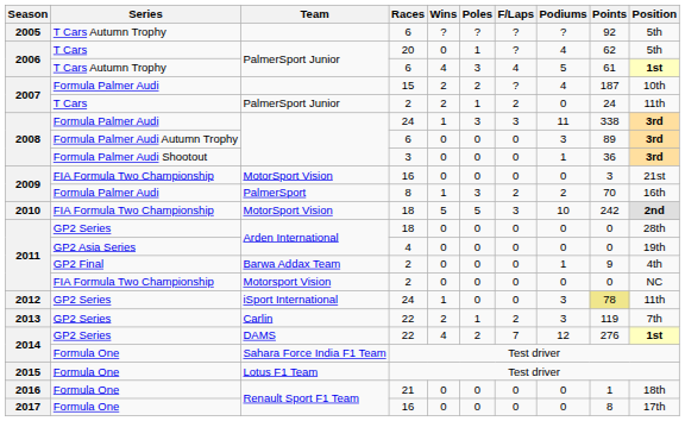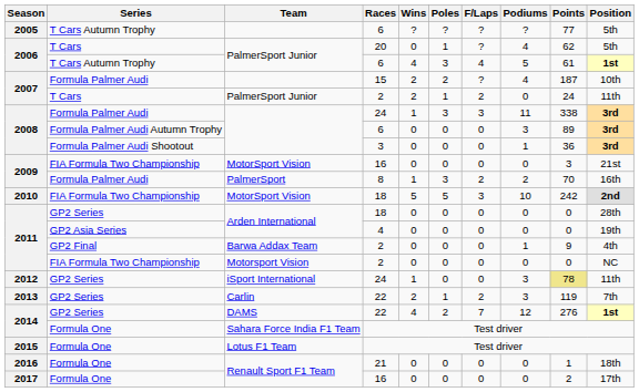 <table class="wikitable" style="font-size: 90%; text-align:center">
 <tr>
 <th>Season</th>
 <th>Series</th>
 <th>Team</th>
 <th>Races</th>
 <th>Wins</th>
 <th>Poles</th>
 <th>F/Laps</th>
 <th>Podiums</th>
 <th>Points</th>
 <th>Position</th>
 </tr>
 <tr>
 <th>2005</th>
 <td align=left><a href='#'>T Cars</a> Autumn Trophy</td>
 <td align=left></td>
 <td>6</td>
 <td>?</td>
 <td>?</td>
 <td>?</td>
 <td>?</td>
-<td>92</td>
+<td>77</td>
 <td>5th</td>
 </tr>
 <tr>
 <th rowspan=2>2006</th>
 <td align=left><a href='#'>T Cars</a></td>
 <td rowspan="2" style="text-align:left;">PalmerSport Junior</td>
 <td>20</td>
 <td>0</td>
 <td>1</td>
 <td>?</td>
 <td>4</td>
 <td>62</td>
 <td>5th</td>
 </tr>
 <tr>
 <td align=left><a href='#'>T Cars</a> Autumn Trophy</td>
 <td>6</td>
 <td>4</td>
 <td>3</td>
 <td>4</td>
 <td>5</td>
 <td>61</td>
 <td style="background:#FFFFBF;"><strong>1st</strong></td>
 </tr>
 <tr>
 <th rowspan=2>2007</th>
 <td align=left><a href='#'>Formula Palmer Audi</a></td>
 <td align=left></td>
 <td>15</td>
 <td>2</td>
 <td>2</td>
 <td>?</td>
 <td>4</td>
 <td>187</td>
 <td>10th</td>
 </tr>
 <tr>
 <td align=left><a href='#'>T Cars</a></td>
 <td align=left>PalmerSport Junior</td>
 <td>2</td>
 <td>2</td>
 <td>1</td>
 <td>2</td>
 <td>0</td>
 <td>24</td>
 <td>11th</td>
 </tr>
 <tr>
 <th rowspan=3>2008</th>
 <td align=left><a href='#'>Formula Palmer Audi</a></td>
 <td rowspan="3" style="text-align:left;"></td>
 <td>24</td>
 <td>1</td>
 <td>3</td>
 <td>3</td>
 <td>11</td>
 <td>338</td>
 <td style="background:#FFDF9F;"><strong>3rd</strong></td>
 </tr>
 <tr>
 <td align=left><a href='#'>Formula Palmer Audi</a> Autumn Trophy</td>
 <td>6</td>
 <td>0</td>
 <td>0</td>
 <td>0</td>
 <td>3</td>
 <td>89</td>
 <td style="background:#FFDF9F;"><strong>3rd</strong></td>
 </tr>
 <tr>
 <td align=left><a href='#'>Formula Palmer Audi</a> Shootout</td>
 <td>3</td>
 <td>0</td>
 <td>0</td>
 <td>0</td>
 <td>1</td>
 <td>36</td>
 <td style="background:#FFDF9F;"><strong>3rd</strong></td>
 </tr>
 <tr>
 <th rowspan=2>2009</th>
 <td align=left><a href='#'>FIA Formula Two Championship</a></td>
 <td style="text-align:left;"><a href='#'>MotorSport Vision</a></td>
 <td>16</td>
 <td>0</td>
 <td>0</td>
 <td>0</td>
 <td>0</td>
 <td>3</td>
 <td>21st</td>
 </tr>
 <tr>
 <td align=left><a href='#'>Formula Palmer Audi</a></td>
 <td align=left><a href='#'>PalmerSport</a></td>
 <td>8</td>
 <td>1</td>
 <td>3</td>
 <td>2</td>
 <td>2</td>
 <td>70</td>
 <td>16th</td>
 </tr>
 <tr>
 <th>2010</th>
 <td align=left><a href='#'>FIA Formula Two Championship</a></td>
 <td style="text-align:left;"><a href='#'>MotorSport Vision</a></td>
 <td>18</td>
 <td>5</td>
 <td>5</td>
 <td>3</td>
 <td>10</td>
 <td>242</td>
 <td style="background:#DFDFDF;"><strong>2nd</strong></td>
 </tr>
 <tr>
 <th rowspan=4>2011</th>
 <td align=left><a href='#'>GP2 Series</a></td>
 <td style="text-align:left;" rowspan="2"><a href='#'>Arden International</a></td>
 <td>18</td>
 <td>0</td>
 <td>0</td>
 <td>0</td>
 <td>0</td>
 <td>0</td>
 <td>28th</td>
 </tr>
 <tr>
 <td align=left><a href='#'>GP2 Asia Series</a></td>
 <td>4</td>
 <td>0</td>
 <td>0</td>
 <td>0</td>
 <td>0</td>
 <td>0</td>
 <td>19th</td>
 </tr>
 <tr>
 <td align=left><a href='#'>GP2 Final</a></td>
 <td align=left><a href='#'>Barwa Addax Team</a></td>
 <td>2</td>
 <td>0</td>
 <td>0</td>
 <td>0</td>
 <td>1</td>
 <td>9</td>
 <td>4th</td>
 </tr>
 <tr>
 <td align=left><a href='#'>FIA Formula Two Championship</a></td>
 <td align=left><a href='#'>Motorsport Vision</a></td>
 <td>2</td>
 <td>0</td>
 <td>0</td>
 <td>0</td>
 <td>0</td>
 <td>0</td>
 <td>NC</td>
 </tr>
 <tr>
 <th>2012</th>
 <td align=left><a href='#'>GP2 Series</a></td>
 <td align=left><a href='#'>iSport International</a></td>
 <td>24</td>
 <td>1</td>
 <td>0</td>
 <td>0</td>
 <td>3</td>
 <td style="background: khaki;">78</td>
 <td>11th</td>
 </tr>
 <tr>
 <th>2013</th>
 <td align=left><a href='#'>GP2 Series</a></td>
 <td align=left><a href='#'>Carlin</a></td>
 <td>22</td>
 <td>2</td>
 <td>1</td>
 <td>2</td>
 <td>3</td>
 <td>119</td>
 <td>7th</td>
 </tr>
 <tr>
 <th rowspan=2>2014</th>
 <td align=left><a href='#'>GP2 Series</a></td>
 <td align=left><a href='#'>DAMS</a></td>
 <td>22</td>
 <td>4</td>
 <td>2</td>
 <td>7</td>
 <td>12</td>
 <td>276</td>
 <td style="background:#FFFFBF;"><strong>1st</strong></td>
 </tr>
 <tr>
 <td align=left><a href='#'>Formula One</a></td>
 <td align=left><a href='#'>Sahara Force India F1 Team</a></td>
 <td colspan=7>Test driver</td>
 </tr>
 <tr>
 <th>2015</th>
 <td align=left><a href='#'>Formula One</a></td>
 <td align=left><a href='#'>Lotus F1 Team</a></td>
 <td colspan=7>Test driver</td>
 </tr>
 <tr>
 <th>2016</th>
 <td align=left><a href='#'>Formula One</a></td>
 <td style="text-align:left;" rowspan="2"><a href='#'>Renault Sport F1 Team</a></td>
 <td>21</td>
 <td>0</td>
 <td>0</td>
 <td>0</td>
 <td>0</td>
 <td>1</td>
 <td>18th</td>
 </tr>
 <tr>
 <th>2017</th>
 <td align=left><a href='#'>Formula One</a></td>
 <td>16</td>
 <td>0</td>
 <td>0</td>
 <td>0</td>
 <td>0</td>
-<td>8</td>
+<td>2</td>
 <td>17th</td>
 </tr>
 </table>
